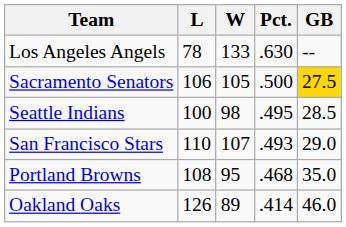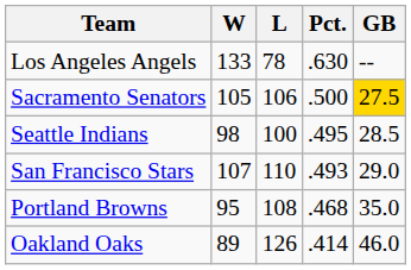 <table class="wikitable">
 <tr>
 <th>Team</th>
+<th>W</th>
 <th>L</th>
-<th>W</th>
 <th>Pct.</th>
 <th>GB</th>
 </tr>
 <tr>
 <td>Los Angeles Angels</td>
+<td>133</td>
 <td>78</td>
-<td>133</td>
 <td>.630</td>
 <td>--</td>
 </tr>
 <tr>
 <td><a href='#'>Sacramento Senators</a></td>
+<td>105</td>
 <td>106</td>
-<td>105</td>
 <td>.500</td>
 <td style="background: gold;">27.5</td>
 </tr>
 <tr>
 <td><a href='#'>Seattle Indians</a></td>
+<td>98</td>
 <td>100</td>
-<td>98</td>
 <td>.495</td>
 <td>28.5</td>
 </tr>
 <tr>
 <td><a href='#'>San Francisco Stars</a></td>
+<td>107</td>
 <td>110</td>
-<td>107</td>
 <td>.493</td>
 <td>29.0</td>
 </tr>
 <tr>
 <td><a href='#'>Portland Browns</a></td>
+<td>95</td>
 <td>108</td>
-<td>95</td>
 <td>.468</td>
 <td>35.0</td>
 </tr>
 <tr>
 <td><a href='#'>Oakland Oaks</a></td>
+<td>89</td>
 <td>126</td>
-<td>89</td>
 <td>.414</td>
 <td>46.0</td>
 </tr>
 </table>
